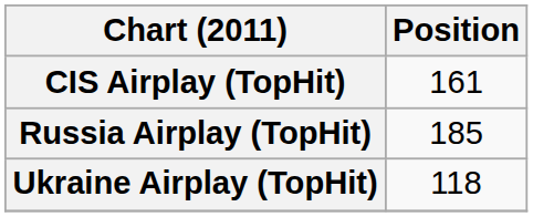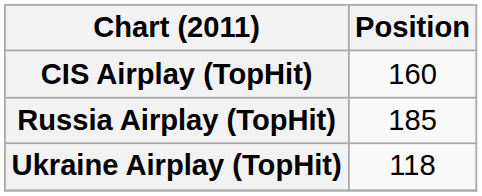 <table class="wikitable sortable plainrowheaders" style="text-align:center;">
 <tr>
 <th scope="col">Chart (2011)</th>
 <th scope="col">Position</th>
 </tr>
 <tr>
 <th scope="row">CIS Airplay (TopHit)</th>
-<td>161</td>
+<td>160</td>
 </tr>
 <tr>
 <th scope="row">Russia Airplay (TopHit)</th>
 <td>185</td>
 </tr>
 <tr>
 <th scope="row">Ukraine Airplay (TopHit)</th>
 <td>118</td>
 </tr>
 <tr>
 </tr>
 </table>
